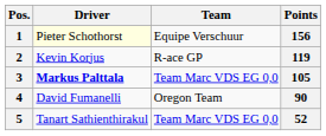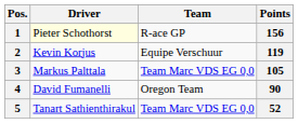 <table class="wikitable" style="font-size: 85%">
 <tr>
 <th>Pos.</th>
 <th>Driver</th>
 <th>Team</th>
 <th>Points</th>
 </tr>
 <tr>
 <th>1</th>
 <td style="background: lightyellow;"> Pieter Schothorst</td>
-<td> Equipe Verschuur</td>
+<td> R-ace GP</td>
 <th>156</th>
 </tr>
 <tr>
 <th>2</th>
 <td> <a href='#'>Kevin Korjus</a></td>
-<td> R-ace GP</td>
+<td> Equipe Verschuur</td>
 <th>119</th>
 </tr>
 <tr>
 <th>3</th>
-<td><strong> <a href='#'>Markus Palttala</a></strong></td>
+<td> <a href='#'>Markus Palttala</a></td>
 <td> <a href='#'>Team Marc VDS EG 0,0</a></td>
 <th>105</th>
 </tr>
 <tr>
 <th>4</th>
 <td> <a href='#'>David Fumanelli</a></td>
 <td> Oregon Team</td>
 <th>90</th>
 </tr>
 <tr>
 <th>5</th>
 <td> <a href='#'>Tanart Sathienthirakul</a></td>
 <td> <a href='#'>Team Marc VDS EG 0,0</a></td>
 <th>52</th>
 </tr>
 </table>
